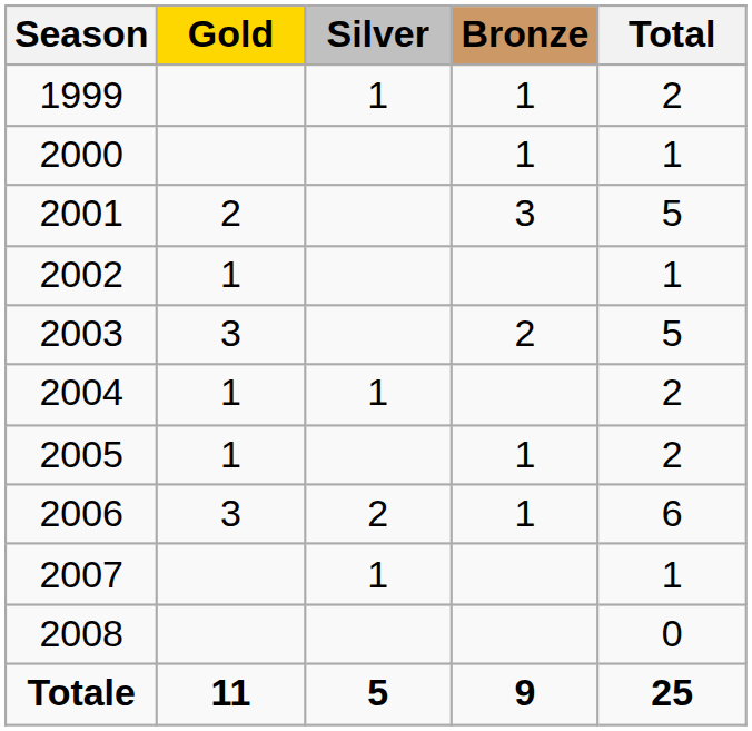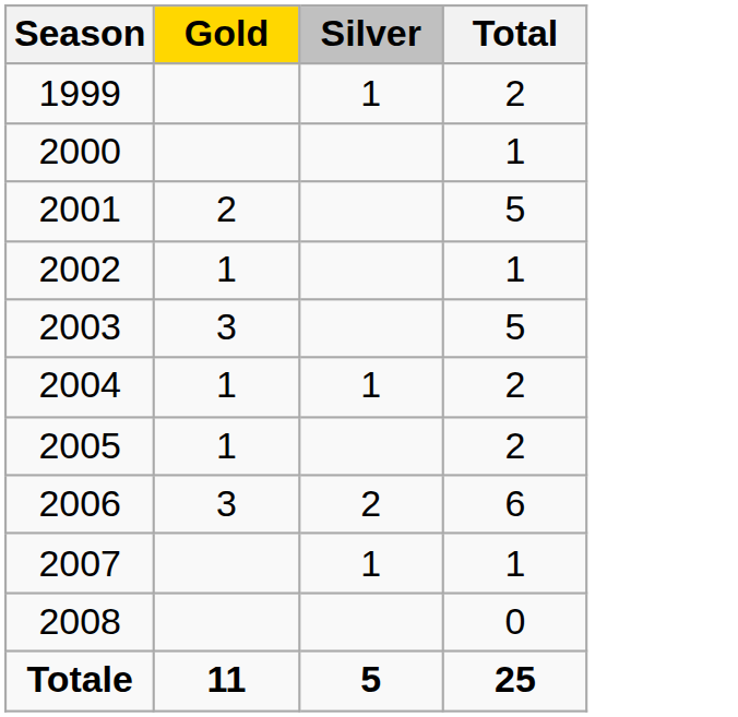 <table class="wikitable" style="text-align:center;">
 <tr>
 <th width = "55">Season</th>
 <th width = "55" style="background: gold;">Gold</th>
 <th width = "55" style="background: silver;">Silver</th>
-<th width = "55" style="background: #cc9966;">Bronze</th>
 <th width = "55">Total</th>
 </tr>
 <tr>
 <td>1999</td>
 <td></td>
-<td>1</td>
 <td>1</td>
 <td>2</td>
 </tr>
 <tr>
 <td>2000</td>
 <td></td>
 <td></td>
 <td>1</td>
-<td>1</td>
 </tr>
 <tr>
 <td>2001</td>
 <td>2</td>
 <td></td>
-<td>3</td>
 <td>5</td>
 </tr>
 <tr>
 <td>2002</td>
 <td>1</td>
-<td></td>
 <td></td>
 <td>1</td>
 </tr>
 <tr>
 <td>2003</td>
 <td>3</td>
 <td></td>
-<td>2</td>
 <td>5</td>
 </tr>
 <tr>
 <td>2004</td>
 <td>1</td>
 <td>1</td>
-<td></td>
 <td>2</td>
 </tr>
 <tr>
 <td>2005</td>
 <td>1</td>
 <td></td>
-<td>1</td>
 <td>2</td>
 </tr>
 <tr>
 <td>2006</td>
 <td>3</td>
 <td>2</td>
-<td>1</td>
 <td>6</td>
 </tr>
 <tr>
 <td>2007</td>
 <td></td>
 <td>1</td>
-<td></td>
 <td>1</td>
 </tr>
 <tr>
 <td>2008</td>
-<td></td>
 <td></td>
 <td></td>
 <td>0</td>
 </tr>
 <tr>
 <td><strong>Totale</strong></td>
 <td><strong>11</strong></td>
 <td><strong>5</strong></td>
-<td><strong>9</strong></td>
 <td><strong>25</strong></td>
 </tr>
 </table>
